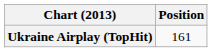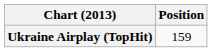 <table class="wikitable plainrowheaders" style="text-align:center;">
 <tr>
 <th scope="col">Chart (2013)</th>
 <th scope="col">Position</th>
 </tr>
 <tr>
 <th scope="row">Ukraine Airplay (TopHit)</th>
-<td>161</td>
+<td>159</td>
 </tr>
 </table>
